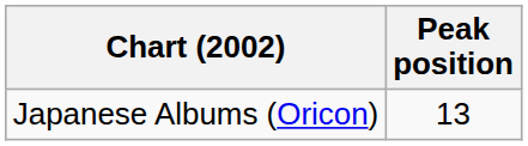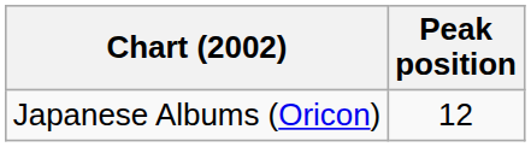 <table class="wikitable" border="1">
 <tr>
 <th>Chart (2002)</th>
 <th>Peak<br>position</th>
 </tr>
 <tr>
 <td>Japanese Albums (<a href='#'>Oricon</a>)</td>
-<td align=center>13</td>
+<td align=center>12</td>
 </tr>
 </table>
